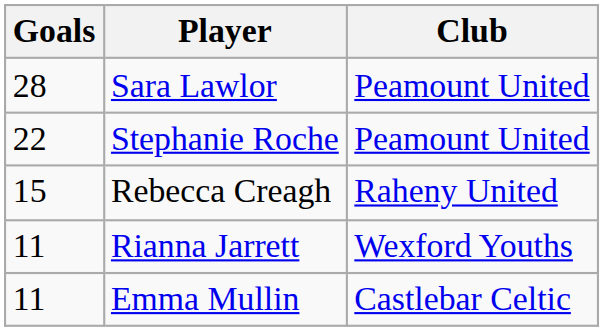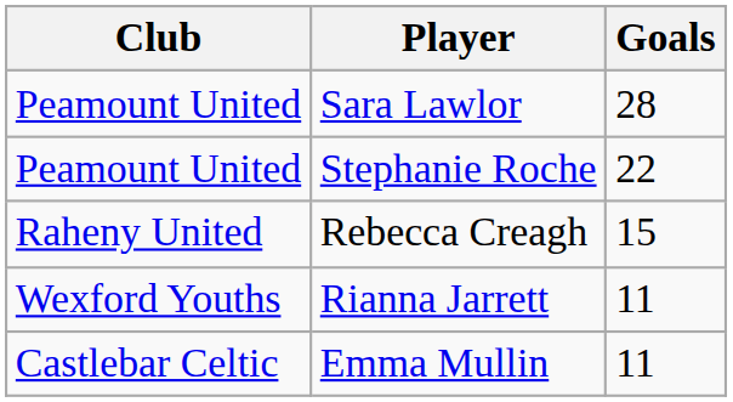 <table class="wikitable">
 <tr>
+<th>Club</th>
+<th>Player</th>
 <th>Goals</th>
-<th>Player</th>
-<th>Club</th>
 </tr>
 <tr>
+<td><a href='#'>Peamount United</a></td>
+<td><a href='#'>Sara Lawlor</a></td>
 <td>28</td>
-<td><a href='#'>Sara Lawlor</a></td>
-<td><a href='#'>Peamount United</a></td>
 </tr>
 <tr>
+<td><a href='#'>Peamount United</a></td>
+<td><a href='#'>Stephanie Roche</a></td>
 <td>22</td>
-<td><a href='#'>Stephanie Roche</a></td>
-<td><a href='#'>Peamount United</a></td>
 </tr>
 <tr>
+<td><a href='#'>Raheny United</a></td>
+<td>Rebecca Creagh</td>
 <td>15</td>
-<td>Rebecca Creagh</td>
-<td><a href='#'>Raheny United</a></td>
 </tr>
 <tr>
+<td><a href='#'>Wexford Youths</a></td>
+<td><a href='#'>Rianna Jarrett</a></td>
 <td>11</td>
-<td><a href='#'>Rianna Jarrett</a></td>
-<td><a href='#'>Wexford Youths</a></td>
 </tr>
 <tr>
+<td><a href='#'>Castlebar Celtic</a></td>
+<td><a href='#'>Emma Mullin</a></td>
 <td>11</td>
-<td><a href='#'>Emma Mullin</a></td>
-<td><a href='#'>Castlebar Celtic</a></td>
 </tr>
 </table>
